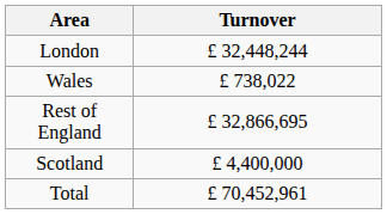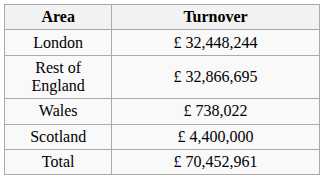 <table class="wikitable" style="text-align:center">
 <tr>
 <th width=100>Area</th>
 <th width=200>Turnover</th>
 </tr>
 <tr>
 <td>London</td>
 <td>£ 32,448,244</td>
 </tr>
 <tr>
+<td>Rest of England</td>
+<td>£ 32,866,695</td>
+</tr>
+<tr>
 <td>Wales</td>
 <td>£ 738,022</td>
-</tr>
-<tr>
-<td>Rest of England</td>
-<td>£ 32,866,695</td>
 </tr>
 <tr>
 <td>Scotland</td>
 <td>£ 4,400,000</td>
 </tr>
 <tr>
 <td>Total</td>
 <td>£ 70,452,961</td>
 </tr>
 </table>
